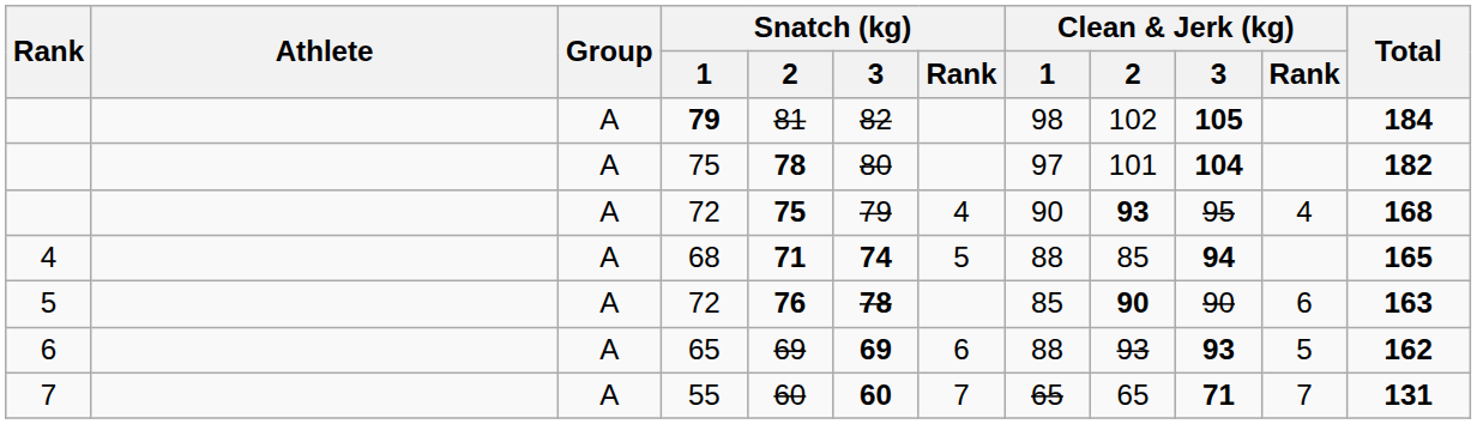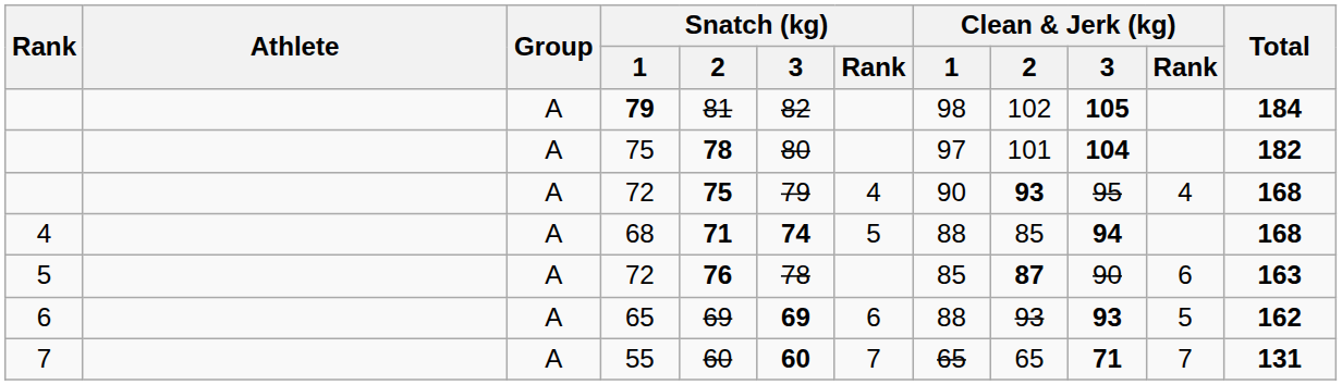 <table class = "wikitable" style="text-align:center;">
 <tr>
 <th rowspan=2 width=40>Rank</th>
 <th rowspan=2 width=250>Athlete</th>
 <th rowspan=2 width=50>Group</th>
 <th colspan=4>Snatch (kg)</th>
 <th colspan=4>Clean & Jerk (kg)</th>
 <th rowspan=2 width=60>Total</th>
 </tr>
 <tr>
 <th width=40>1</th>
 <th width=40>2</th>
 <th width=40>3</th>
 <th width=40>Rank</th>
 <th width=40>1</th>
 <th width=40>2</th>
 <th width=40>3</th>
 <th width=40>Rank</th>
 </tr>
 <tr>
 <td></td>
 <td align=left></td>
 <td>A</td>
 <td><strong>79</strong></td>
 <td><s>81</s></td>
 <td><s>82</s></td>
 <td></td>
 <td>98</td>
 <td>102</td>
 <td><strong>105</strong></td>
 <td></td>
 <td><strong>184</strong></td>
 </tr>
 <tr>
 <td></td>
 <td align=left></td>
 <td>A</td>
 <td>75</td>
 <td><strong>78</strong></td>
 <td><s>80</s></td>
 <td></td>
 <td>97</td>
 <td>101</td>
 <td><strong>104</strong></td>
 <td></td>
 <td><strong>182</strong></td>
 </tr>
 <tr>
 <td></td>
 <td align=left></td>
 <td>A</td>
 <td>72</td>
 <td><strong>75</strong></td>
 <td><s>79</s></td>
 <td>4</td>
 <td>90</td>
 <td><strong>93</strong></td>
 <td><s>95</s></td>
 <td>4</td>
 <td><strong>168</strong></td>
 </tr>
 <tr>
 <td>4</td>
 <td align=left></td>
 <td>A</td>
 <td>68</td>
 <td><strong>71</strong></td>
 <td><strong>74</strong></td>
 <td>5</td>
 <td>88</td>
 <td>85</td>
 <td><strong>94</strong></td>
 <td></td>
-<td><strong>165</strong></td>
+<td><strong>168</strong></td>
 </tr>
 <tr>
 <td>5</td>
 <td align=left></td>
 <td>A</td>
 <td>72</td>
 <td><strong>76</strong></td>
-<td><strong><s>78</s></strong></td>
+<td><s>78</s></td>
 <td></td>
 <td>85</td>
-<td><strong>90</strong></td>
+<td><strong>87</strong></td>
 <td><s>90</s></td>
 <td>6</td>
 <td><strong>163</strong></td>
 </tr>
 <tr>
 <td>6</td>
 <td align=left></td>
 <td>A</td>
 <td>65</td>
 <td><s>69</s></td>
 <td><strong>69</strong></td>
 <td>6</td>
 <td>88</td>
 <td><s>93</s></td>
 <td><strong>93</strong></td>
 <td>5</td>
 <td><strong>162</strong></td>
 </tr>
 <tr>
 <td>7</td>
 <td align=left></td>
 <td>A</td>
 <td>55</td>
 <td><s>60</s></td>
 <td><strong>60</strong></td>
 <td>7</td>
 <td><s>65</s></td>
 <td>65</td>
 <td><strong>71</strong></td>
 <td>7</td>
 <td><strong>131</strong></td>
 </tr>
 </table>
